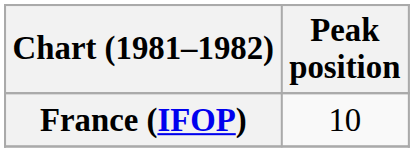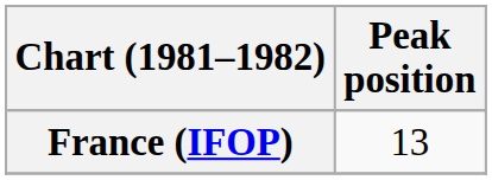 <table class="wikitable sortable plainrowheaders" style="text-align:center">
 <tr>
 <th>Chart (1981–1982)</th>
 <th>Peak<br>position</th>
 </tr>
 <tr>
 </tr>
 <tr>
 <th scope="row">France (<a href='#'>IFOP</a>)</th>
-<td>10</td>
+<td>13</td>
 </tr>
 <tr>
 </tr>
 <tr>
 </tr>
 <tr>
 </tr>
 <tr>
 </tr>
 <tr>
 </tr>
 </table>
